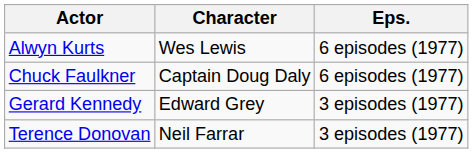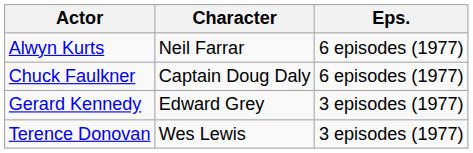 <table class="wikitable">
 <tr>
 <th>Actor</th>
 <th>Character</th>
 <th>Eps.</th>
 </tr>
 <tr>
 <td><a href='#'>Alwyn Kurts</a></td>
-<td>Wes Lewis</td>
+<td>Neil Farrar</td>
 <td>6 episodes (1977)</td>
 </tr>
 <tr>
 <td><a href='#'>Chuck Faulkner</a></td>
 <td>Captain Doug Daly</td>
 <td>6 episodes (1977)</td>
 </tr>
 <tr>
 <td><a href='#'>Gerard Kennedy</a></td>
 <td>Edward Grey</td>
 <td>3 episodes (1977)</td>
 </tr>
 <tr>
 <td><a href='#'>Terence Donovan</a></td>
-<td>Neil Farrar</td>
+<td>Wes Lewis</td>
 <td>3 episodes (1977)</td>
 </tr>
 </table>
